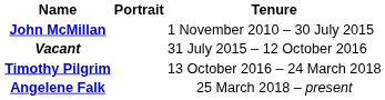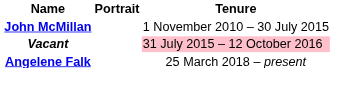 <table>
 <tr>
 <th>Name</th>
 <th>Portrait</th>
 <th>Tenure</th>
 </tr>
 <tr>
 <th><a href='#'>John McMillan</a></th>
 <td></td>
 <td>1 November 2010 – 30 July 2015</td>
 </tr>
 <tr>
 <th><em>Vacant</em></th>
 <td></td>
-<td>31 July 2015 – 12 October 2016</td>
-</tr>
-<tr>
-<th><a href='#'>Timothy Pilgrim</a></th>
-<td></td>
-<td>13 October 2016 – 24 March 2018</td>
+<td style="background: pink;">31 July 2015 – 12 October 2016</td>
 </tr>
 <tr>
 <th><a href='#'>Angelene Falk</a></th>
 <td></td>
 <td align="center">25 March 2018 – <em>present</em></td>
 </tr>
 <tr>
 </tr>
 </table>
